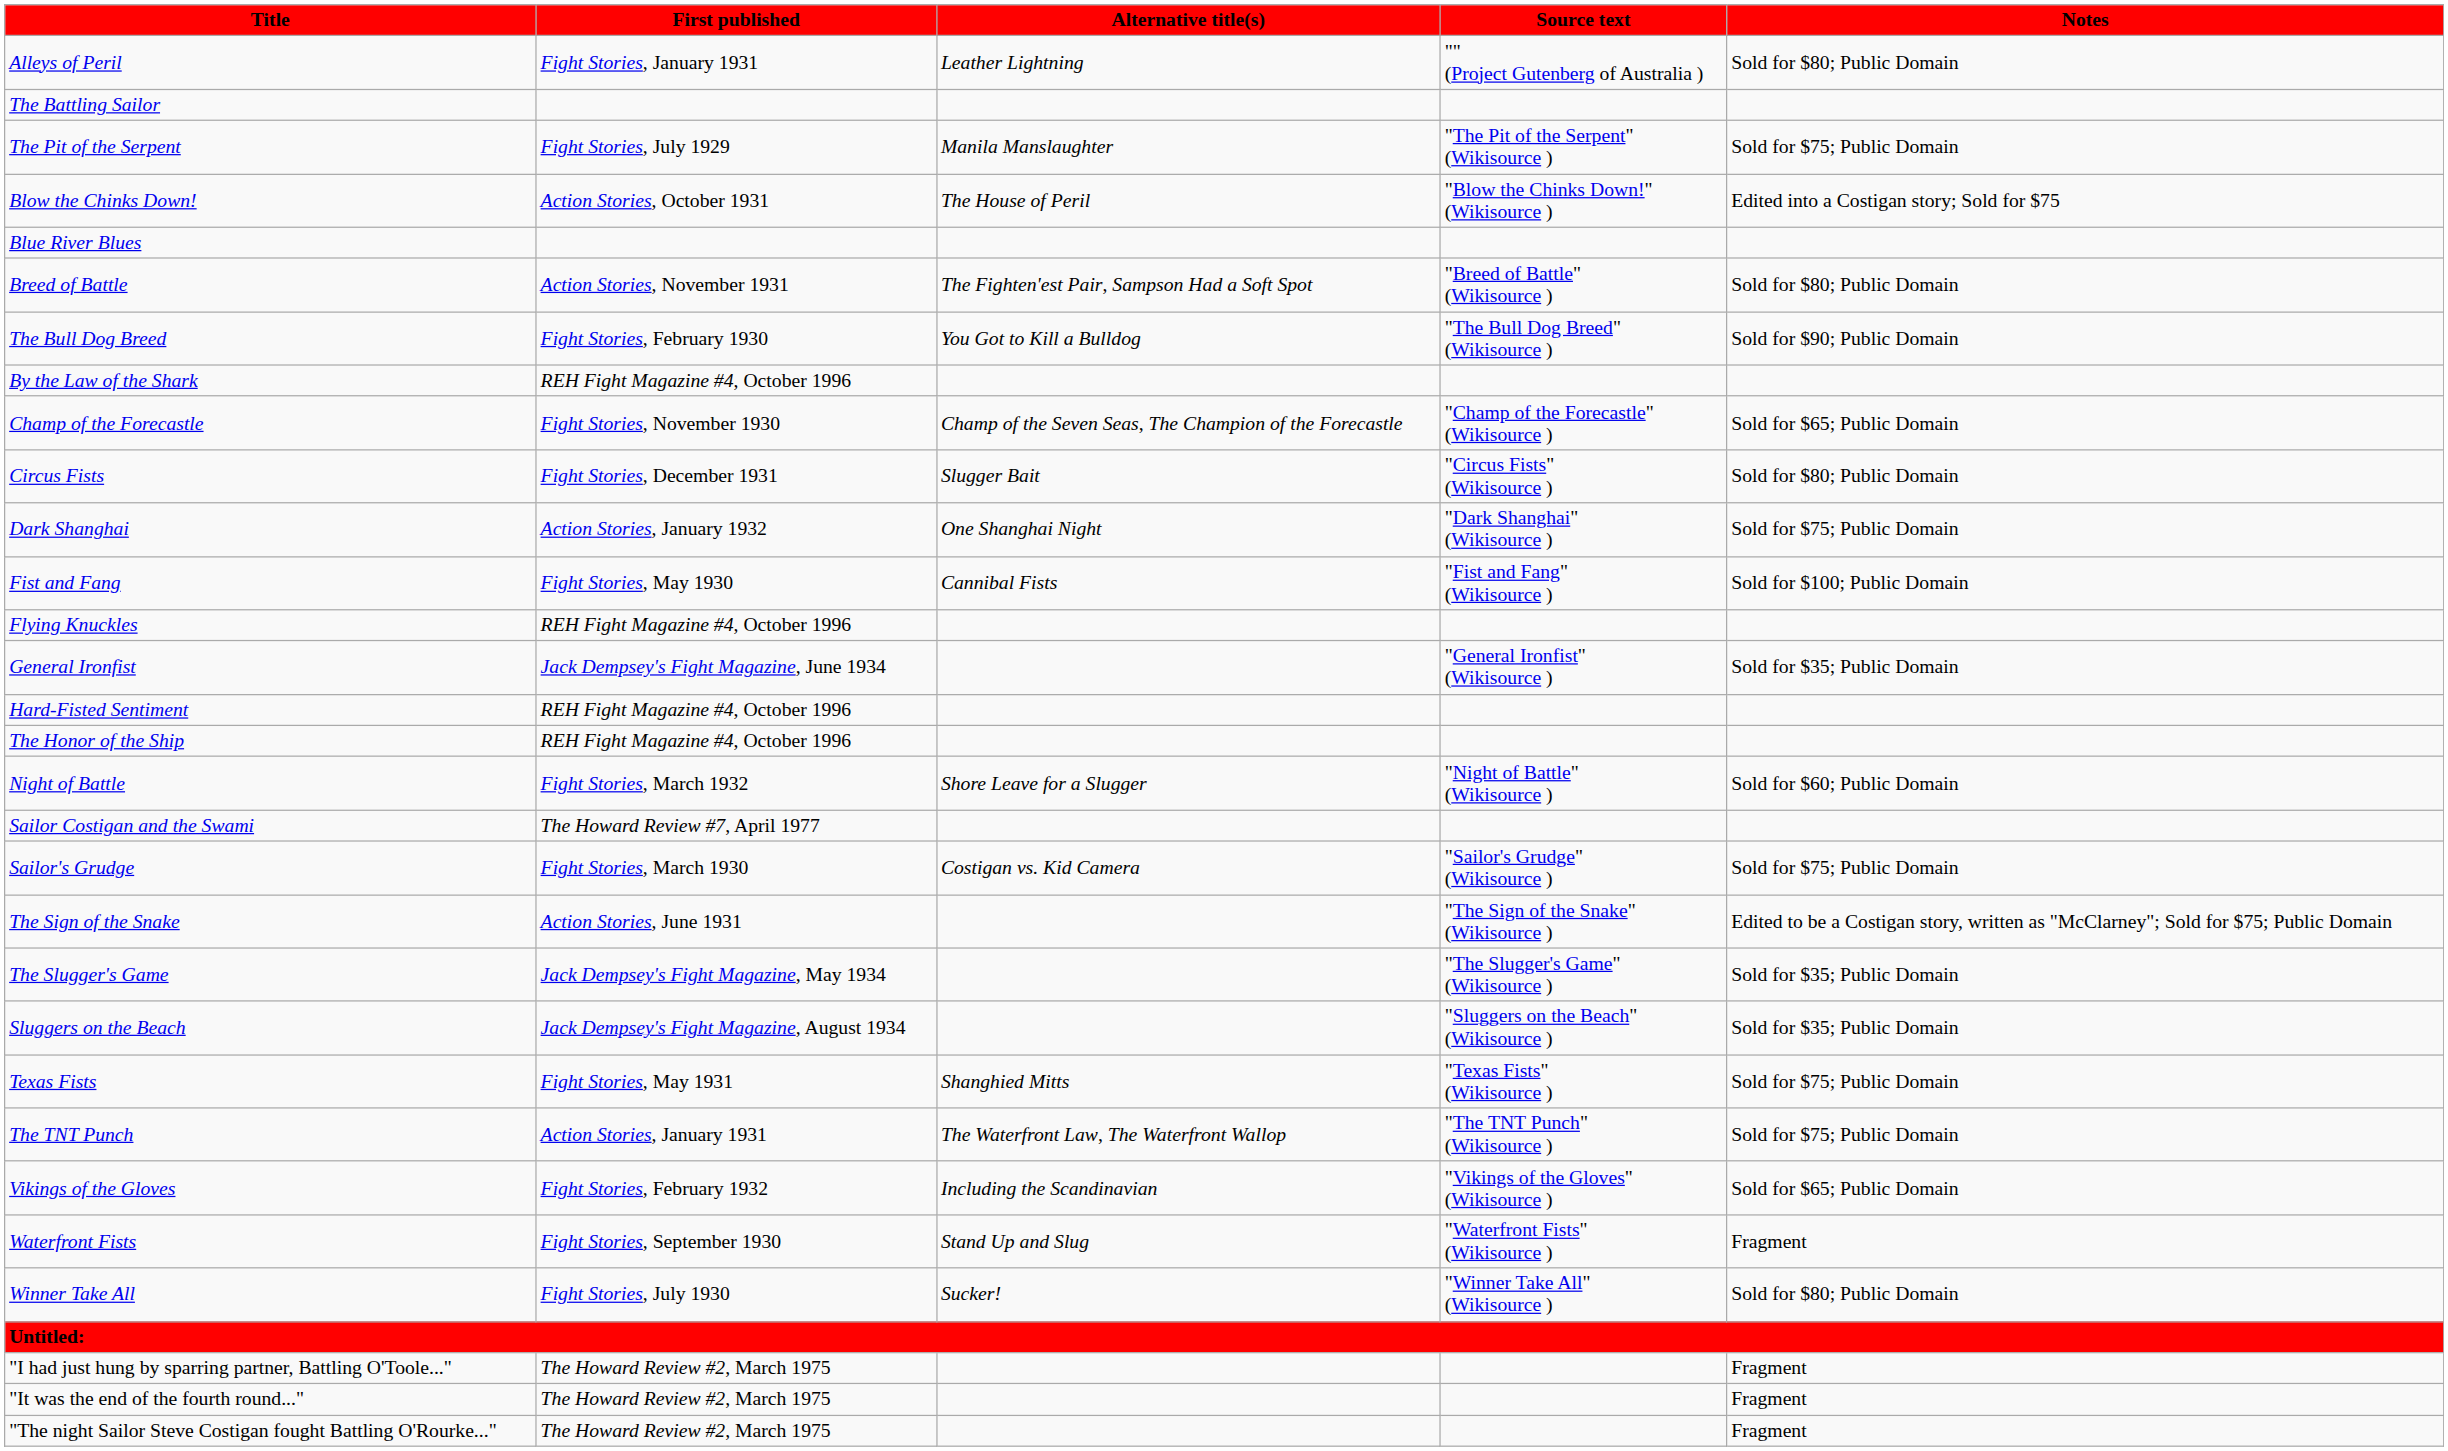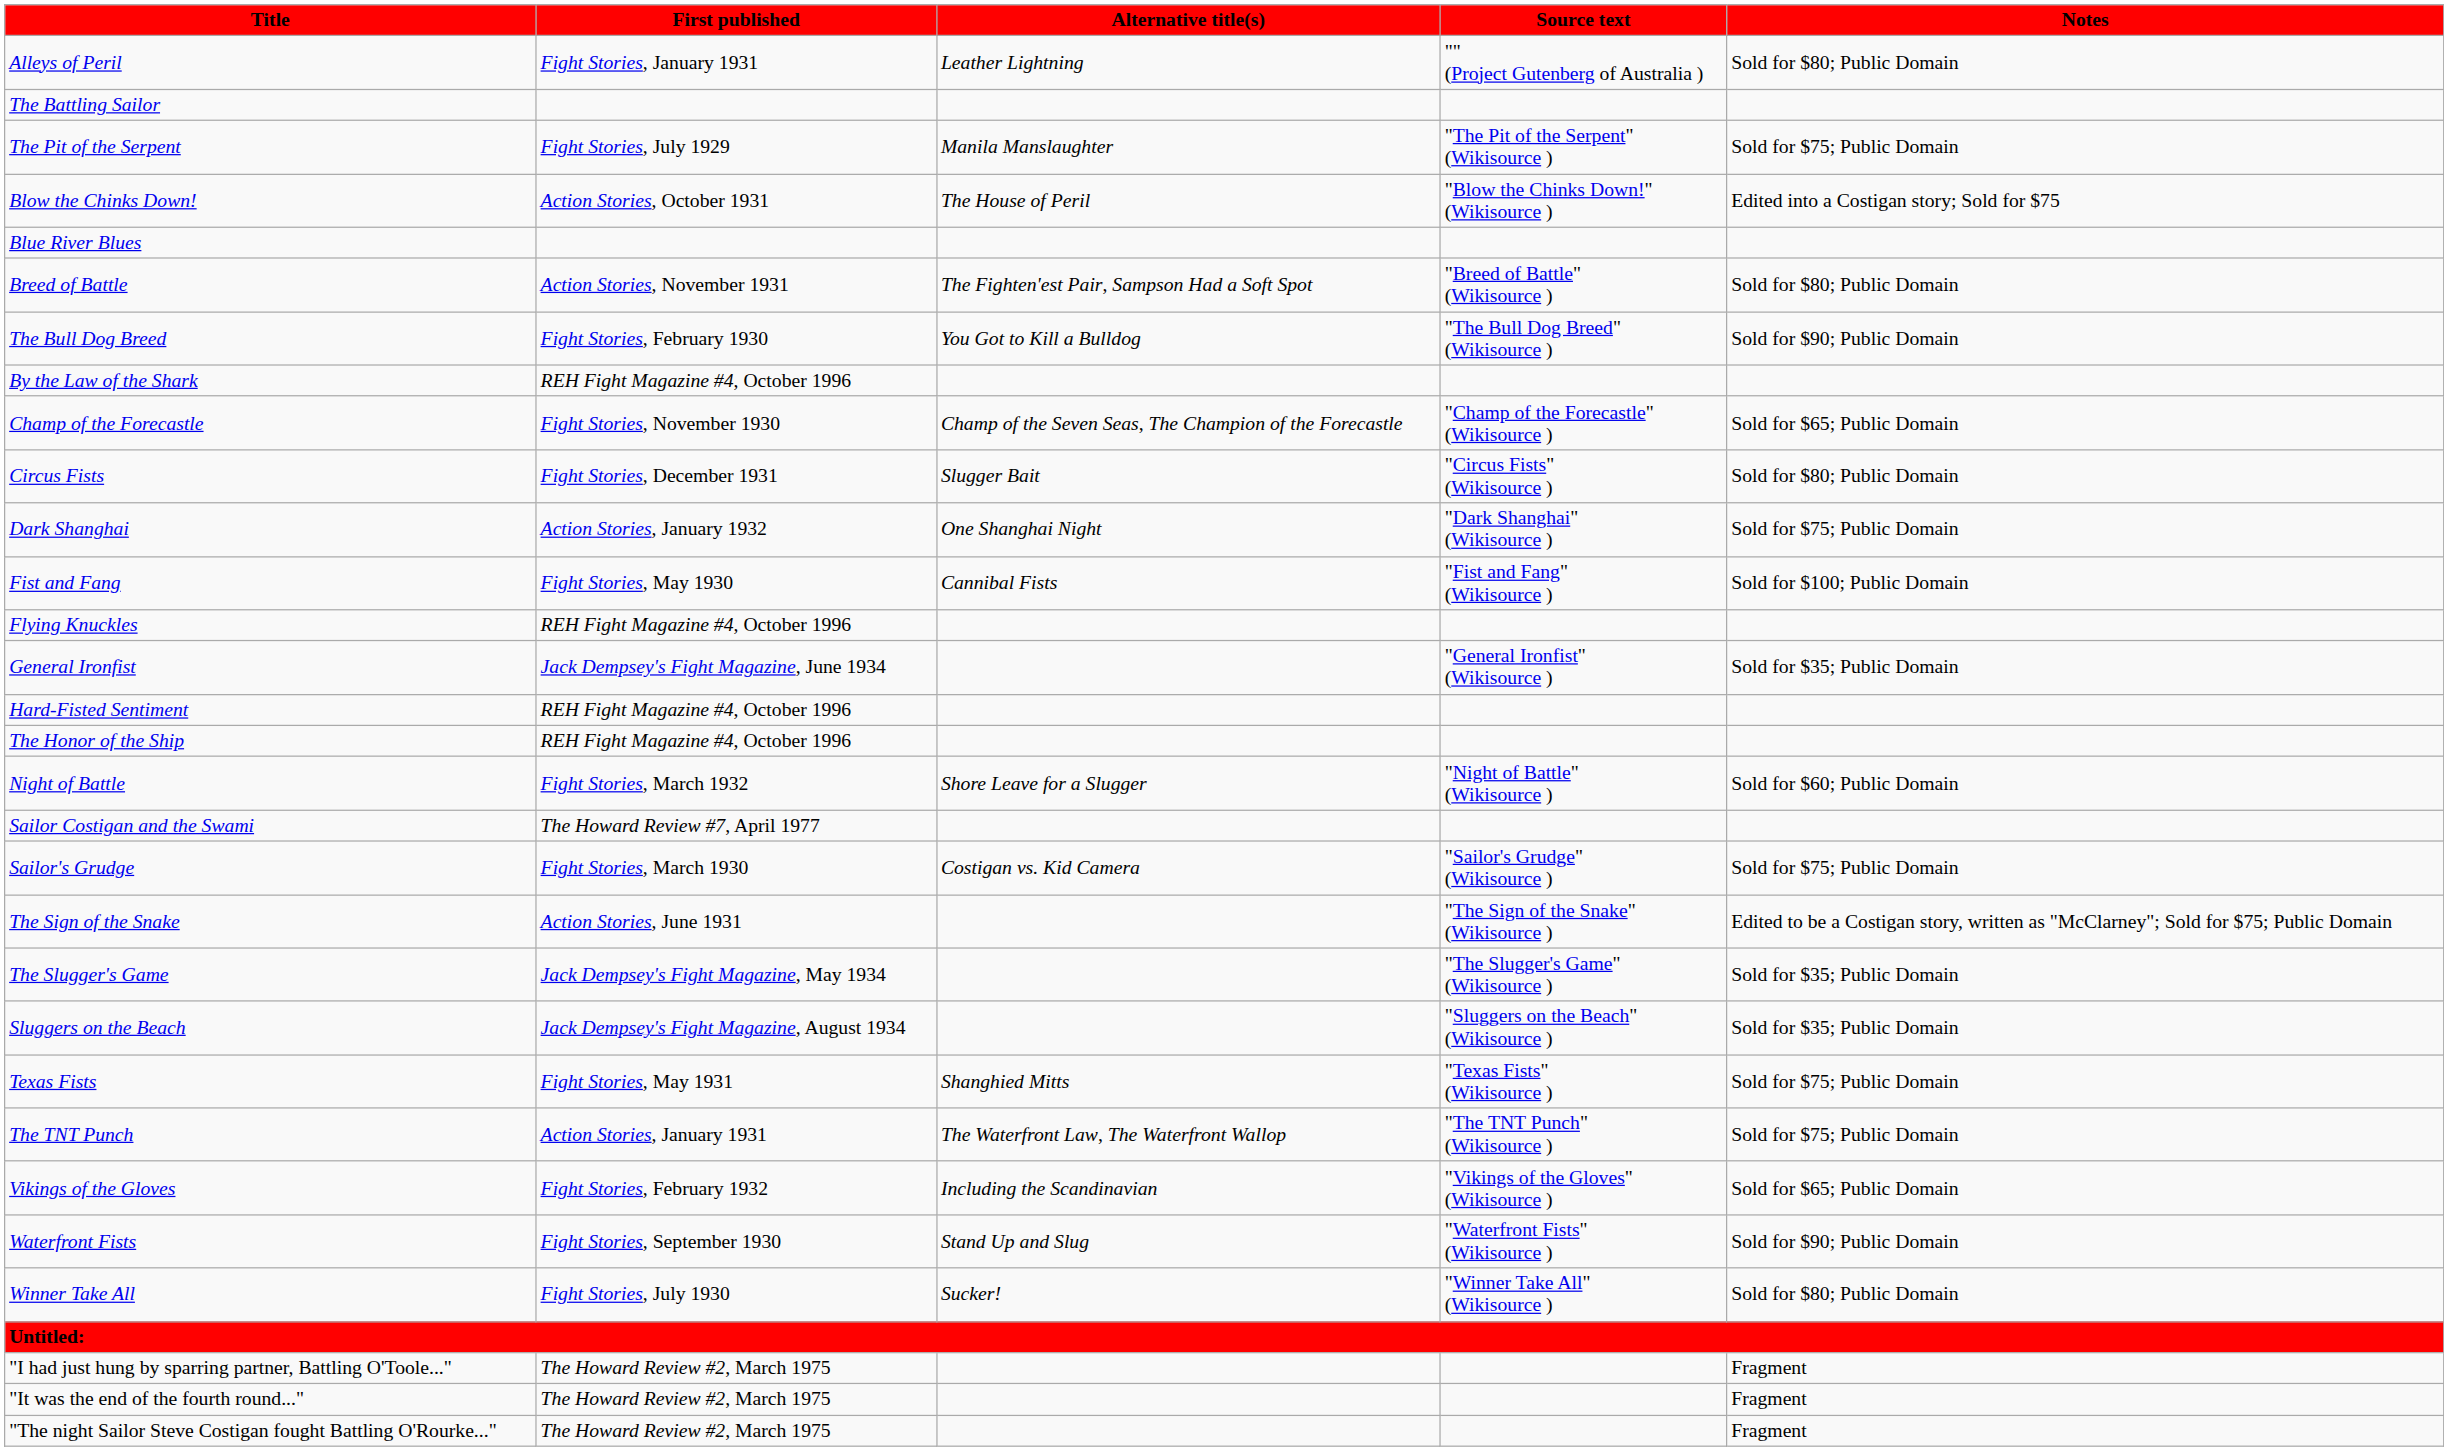 <table class="wikitable" width="100%">
 <tr>
 <th style="background:red;">Title</th>
 <th style="background:red;">First published</th>
 <th style="background:red;">Alternative title(s)</th>
 <th style="background:red;">Source text</th>
 <th style="background:red;">Notes</th>
 </tr>
 <tr>
 <td><em><a href='#'>Alleys of Peril</a></em></td>
 <td><em><a href='#'>Fight Stories</a></em>, January 1931</td>
 <td><em>Leather Lightning</em></td>
 <td>"" <br>(<a href='#'>Project Gutenberg</a> of Australia )</td>
 <td>Sold for $80; Public Domain</td>
 </tr>
 <tr>
 <td><em><a href='#'>The Battling Sailor</a></em></td>
 <td></td>
 <td></td>
 <td></td>
 <td></td>
 </tr>
 <tr>
 <td><em><a href='#'>The Pit of the Serpent</a></em></td>
 <td><em><a href='#'>Fight Stories</a></em>, July 1929</td>
 <td><em>Manila Manslaughter</em></td>
 <td>"<a href='#'>The Pit of the Serpent</a>" <br>(<a href='#'>Wikisource</a> )</td>
 <td>Sold for $75; Public Domain</td>
 </tr>
 <tr>
 <td><em><a href='#'>Blow the Chinks Down!</a></em></td>
 <td><em><a href='#'>Action Stories</a></em>, October 1931</td>
 <td><em>The House of Peril</em></td>
 <td>"<a href='#'>Blow the Chinks Down!</a>" <br>(<a href='#'>Wikisource</a> )</td>
 <td>Edited into a Costigan story; Sold for $75</td>
 </tr>
 <tr>
 <td><em><a href='#'>Blue River Blues</a></em></td>
 <td></td>
 <td></td>
 <td></td>
 <td></td>
 </tr>
 <tr>
 <td><em><a href='#'>Breed of Battle</a></em></td>
 <td><em><a href='#'>Action Stories</a></em>, November 1931</td>
 <td><em>The Fighten'est Pair</em>, <em>Sampson Had a Soft Spot</em></td>
 <td>"<a href='#'>Breed of Battle</a>" <br>(<a href='#'>Wikisource</a> )</td>
 <td>Sold for $80; Public Domain</td>
 </tr>
 <tr>
 <td><em><a href='#'>The Bull Dog Breed</a></em></td>
 <td><em><a href='#'>Fight Stories</a></em>, February 1930</td>
 <td><em>You Got to Kill a Bulldog</em></td>
 <td>"<a href='#'>The Bull Dog Breed</a>" <br>(<a href='#'>Wikisource</a> )</td>
 <td>Sold for $90; Public Domain</td>
 </tr>
 <tr>
 <td><em><a href='#'>By the Law of the Shark</a></em></td>
 <td><em>REH Fight Magazine #4</em>, October 1996</td>
 <td></td>
 <td></td>
 <td></td>
 </tr>
 <tr>
 <td><em><a href='#'>Champ of the Forecastle</a></em></td>
 <td><em><a href='#'>Fight Stories</a></em>, November 1930</td>
 <td><em>Champ of the Seven Seas</em>, <em>The Champion of the Forecastle</em></td>
 <td>"<a href='#'>Champ of the Forecastle</a>" <br>(<a href='#'>Wikisource</a> )</td>
 <td>Sold for $65; Public Domain</td>
 </tr>
 <tr>
 <td><em><a href='#'>Circus Fists</a></em></td>
 <td><em><a href='#'>Fight Stories</a></em>, December 1931</td>
 <td><em>Slugger Bait</em></td>
 <td>"<a href='#'>Circus Fists</a>" <br>(<a href='#'>Wikisource</a> )</td>
 <td>Sold for $80; Public Domain</td>
 </tr>
 <tr>
 <td><em><a href='#'>Dark Shanghai</a></em></td>
 <td><em><a href='#'>Action Stories</a></em>, January 1932</td>
 <td><em>One Shanghai Night</em></td>
 <td>"<a href='#'>Dark Shanghai</a>" <br>(<a href='#'>Wikisource</a> )</td>
 <td>Sold for $75; Public Domain</td>
 </tr>
 <tr>
 <td><em><a href='#'>Fist and Fang</a></em></td>
 <td><em><a href='#'>Fight Stories</a></em>, May 1930</td>
 <td><em>Cannibal Fists</em></td>
 <td>"<a href='#'>Fist and Fang</a>" <br>(<a href='#'>Wikisource</a> )</td>
 <td>Sold for $100; Public Domain</td>
 </tr>
 <tr>
 <td><em><a href='#'>Flying Knuckles</a></em></td>
 <td><em>REH Fight Magazine #4</em>, October 1996</td>
 <td></td>
 <td></td>
 <td></td>
 </tr>
 <tr>
 <td><em><a href='#'>General Ironfist</a></em></td>
 <td><em><a href='#'>Jack Dempsey's Fight Magazine</a></em>, June 1934</td>
 <td></td>
 <td>"<a href='#'>General Ironfist</a>" <br>(<a href='#'>Wikisource</a> )</td>
 <td>Sold for $35; Public Domain</td>
 </tr>
 <tr>
 <td><em><a href='#'>Hard-Fisted Sentiment</a></em></td>
 <td><em>REH Fight Magazine #4</em>, October 1996</td>
 <td></td>
 <td></td>
 <td></td>
 </tr>
 <tr>
 <td><em><a href='#'>The Honor of the Ship</a></em></td>
 <td><em>REH Fight Magazine #4</em>, October 1996</td>
 <td></td>
 <td></td>
 <td></td>
 </tr>
 <tr>
 <td><em><a href='#'>Night of Battle</a></em></td>
 <td><em><a href='#'>Fight Stories</a></em>, March 1932</td>
 <td><em>Shore Leave for a Slugger</em></td>
 <td>"<a href='#'>Night of Battle</a>" <br>(<a href='#'>Wikisource</a> )</td>
 <td>Sold for $60; Public Domain</td>
 </tr>
 <tr>
 <td><em><a href='#'>Sailor Costigan and the Swami</a></em></td>
 <td><em>The Howard Review #7</em>, April 1977</td>
 <td></td>
 <td></td>
 <td></td>
 </tr>
 <tr>
 <td><em><a href='#'>Sailor's Grudge</a></em></td>
 <td><em><a href='#'>Fight Stories</a></em>, March 1930</td>
 <td><em>Costigan vs. Kid Camera</em></td>
 <td>"<a href='#'>Sailor's Grudge</a>" <br>(<a href='#'>Wikisource</a> )</td>
 <td>Sold for $75; Public Domain</td>
 </tr>
 <tr>
 <td><em><a href='#'>The Sign of the Snake</a></em></td>
 <td><em><a href='#'>Action Stories</a></em>, June 1931</td>
 <td></td>
 <td>"<a href='#'>The Sign of the Snake</a>" <br>(<a href='#'>Wikisource</a> )</td>
 <td>Edited to be a Costigan story, written as "McClarney"; Sold for $75; Public Domain</td>
 </tr>
 <tr>
 <td><em><a href='#'>The Slugger's Game</a></em></td>
 <td><em><a href='#'>Jack Dempsey's Fight Magazine</a></em>, May 1934</td>
 <td></td>
 <td>"<a href='#'>The Slugger's Game</a>" <br>(<a href='#'>Wikisource</a> )</td>
 <td>Sold for $35; Public Domain</td>
 </tr>
 <tr>
 <td><em><a href='#'>Sluggers on the Beach</a></em></td>
 <td><em><a href='#'>Jack Dempsey's Fight Magazine</a></em>, August 1934</td>
 <td></td>
 <td>"<a href='#'>Sluggers on the Beach</a>" <br>(<a href='#'>Wikisource</a> )</td>
 <td>Sold for $35; Public Domain</td>
 </tr>
 <tr>
 <td><em><a href='#'>Texas Fists</a></em></td>
 <td><em><a href='#'>Fight Stories</a></em>, May 1931</td>
 <td><em>Shanghied Mitts</em></td>
 <td>"<a href='#'>Texas Fists</a>" <br>(<a href='#'>Wikisource</a> )</td>
 <td>Sold for $75; Public Domain</td>
 </tr>
 <tr>
 <td><em><a href='#'>The TNT Punch</a></em></td>
 <td><em><a href='#'>Action Stories</a></em>, January 1931</td>
 <td><em>The Waterfront Law</em>, <em>The Waterfront Wallop</em></td>
 <td>"<a href='#'>The TNT Punch</a>" <br>(<a href='#'>Wikisource</a> )</td>
 <td>Sold for $75; Public Domain</td>
 </tr>
 <tr>
 <td><em><a href='#'>Vikings of the Gloves</a></em></td>
 <td><em><a href='#'>Fight Stories</a></em>, February 1932</td>
 <td><em>Including the Scandinavian</em></td>
 <td>"<a href='#'>Vikings of the Gloves</a>" <br>(<a href='#'>Wikisource</a> )</td>
 <td>Sold for $65; Public Domain</td>
 </tr>
 <tr>
 <td><em><a href='#'>Waterfront Fists</a></em></td>
 <td><em><a href='#'>Fight Stories</a></em>, September 1930</td>
 <td><em>Stand Up and Slug</em></td>
 <td>"<a href='#'>Waterfront Fists</a>" <br>(<a href='#'>Wikisource</a> )</td>
-<td>Fragment</td>
+<td>Sold for $90; Public Domain</td>
 </tr>
 <tr>
 <td><em><a href='#'>Winner Take All</a></em></td>
 <td><em><a href='#'>Fight Stories</a></em>, July 1930</td>
 <td><em>Sucker!</em></td>
 <td>"<a href='#'>Winner Take All</a>" <br>(<a href='#'>Wikisource</a> )</td>
 <td>Sold for $80; Public Domain</td>
 </tr>
 <tr>
 <td colspan="5" style="background:red;"><strong>Untitled:</strong></td>
 </tr>
 <tr>
 <td>"I had just hung by sparring partner, Battling O'Toole..."</td>
 <td><em>The Howard Review #2</em>, March 1975</td>
 <td></td>
 <td></td>
 <td>Fragment</td>
 </tr>
 <tr>
 <td>"It was the end of the fourth round..."</td>
 <td><em>The Howard Review #2</em>, March 1975</td>
 <td></td>
 <td></td>
 <td>Fragment</td>
 </tr>
 <tr>
 <td>"The night Sailor Steve Costigan fought Battling O'Rourke..."</td>
 <td><em>The Howard Review #2</em>, March 1975</td>
 <td></td>
 <td></td>
 <td>Fragment</td>
 </tr>
 </table>
